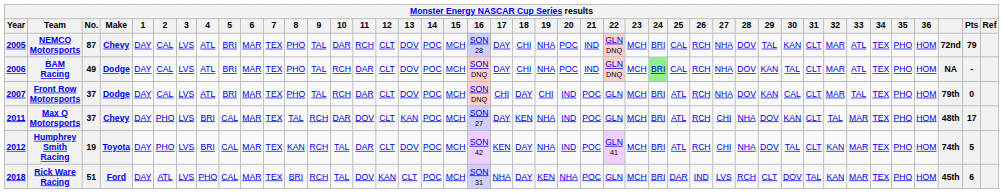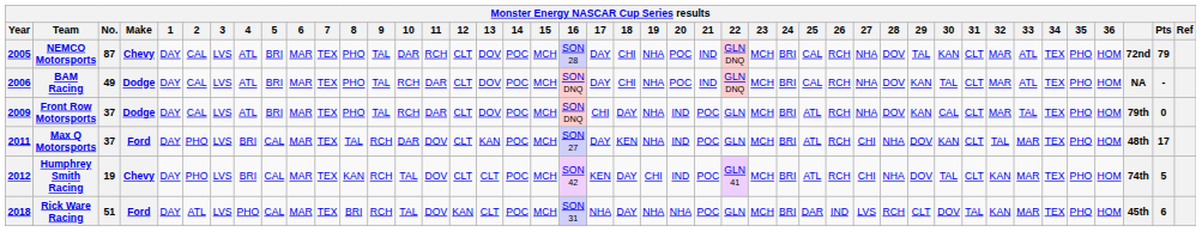 <table class="wikitable" style="text-align:center; font-size:75%">
 <tr>
 <th colspan=45><a href='#'>Monster Energy NASCAR Cup Series</a> results</th>
 </tr>
 <tr>
 <th>Year</th>
 <th>Team</th>
 <th>No.</th>
 <th>Make</th>
 <th>1</th>
 <th>2</th>
 <th>3</th>
 <th>4</th>
 <th>5</th>
 <th>6</th>
 <th>7</th>
 <th>8</th>
 <th>9</th>
 <th>10</th>
 <th>11</th>
 <th>12</th>
 <th>13</th>
 <th>14</th>
 <th>15</th>
 <th>16</th>
 <th>17</th>
 <th>18</th>
 <th>19</th>
 <th>20</th>
 <th>21</th>
 <th>22</th>
 <th>23</th>
 <th>24</th>
 <th>25</th>
 <th>26</th>
 <th>27</th>
 <th>28</th>
 <th>29</th>
 <th>30</th>
 <th>31</th>
 <th>32</th>
 <th>33</th>
 <th>34</th>
 <th>35</th>
 <th>36</th>
 <th></th>
 <th>Pts</th>
 <th>Ref</th>
 </tr>
 <tr>
 <th><a href='#'>2005</a></th>
 <th><a href='#'>NEMCO Motorsports</a></th>
 <th>87</th>
 <th><a href='#'>Chevy</a></th>
 <td><a href='#'>DAY</a></td>
 <td><a href='#'>CAL</a></td>
 <td><a href='#'>LVS</a></td>
 <td><a href='#'>ATL</a></td>
 <td><a href='#'>BRI</a></td>
 <td><a href='#'>MAR</a></td>
 <td><a href='#'>TEX</a></td>
 <td><a href='#'>PHO</a></td>
 <td><a href='#'>TAL</a></td>
 <td><a href='#'>DAR</a></td>
 <td><a href='#'>RCH</a></td>
 <td><a href='#'>CLT</a></td>
 <td><a href='#'>DOV</a></td>
 <td><a href='#'>POC</a></td>
 <td><a href='#'>MCH</a></td>
 <td style="background:#CFCFFF;"><a href='#'>SON</a><br><small>28</small></td>
 <td><a href='#'>DAY</a></td>
 <td><a href='#'>CHI</a></td>
 <td><a href='#'>NHA</a></td>
 <td><a href='#'>POC</a></td>
 <td><a href='#'>IND</a></td>
 <td style="background:#FFCFCF;"><a href='#'>GLN</a><br><small>DNQ</small></td>
 <td><a href='#'>MCH</a></td>
 <td><a href='#'>BRI</a></td>
 <td><a href='#'>CAL</a></td>
 <td><a href='#'>RCH</a></td>
 <td><a href='#'>NHA</a></td>
 <td><a href='#'>DOV</a></td>
 <td><a href='#'>TAL</a></td>
 <td><a href='#'>KAN</a></td>
 <td><a href='#'>CLT</a></td>
 <td><a href='#'>MAR</a></td>
 <td><a href='#'>ATL</a></td>
 <td><a href='#'>TEX</a></td>
 <td><a href='#'>PHO</a></td>
 <td><a href='#'>HOM</a></td>
 <th>72nd</th>
 <th>79</th>
 <th></th>
 </tr>
 <tr>
 <th><a href='#'>2006</a></th>
 <th><a href='#'>BAM Racing</a></th>
 <th>49</th>
 <th><a href='#'>Dodge</a></th>
 <td><a href='#'>DAY</a></td>
 <td><a href='#'>CAL</a></td>
 <td><a href='#'>LVS</a></td>
 <td><a href='#'>ATL</a></td>
 <td><a href='#'>BRI</a></td>
 <td><a href='#'>MAR</a></td>
 <td><a href='#'>TEX</a></td>
 <td><a href='#'>PHO</a></td>
 <td><a href='#'>TAL</a></td>
 <td><a href='#'>RCH</a></td>
 <td><a href='#'>DAR</a></td>
 <td><a href='#'>CLT</a></td>
 <td><a href='#'>DOV</a></td>
 <td><a href='#'>POC</a></td>
 <td><a href='#'>MCH</a></td>
 <td style="background:#FFCFCF;"><a href='#'>SON</a><br><small>DNQ</small></td>
 <td><a href='#'>DAY</a></td>
 <td><a href='#'>CHI</a></td>
 <td><a href='#'>NHA</a></td>
 <td><a href='#'>POC</a></td>
 <td><a href='#'>IND</a></td>
 <td style="background:#FFCFCF;"><a href='#'>GLN</a><br><small>DNQ</small></td>
 <td><a href='#'>MCH</a></td>
-<td style="background: lightgreen;"><a href='#'>BRI</a></td>
+<td><a href='#'>BRI</a></td>
 <td><a href='#'>CAL</a></td>
 <td><a href='#'>RCH</a></td>
 <td><a href='#'>NHA</a></td>
 <td><a href='#'>DOV</a></td>
 <td><a href='#'>KAN</a></td>
 <td><a href='#'>TAL</a></td>
 <td><a href='#'>CLT</a></td>
 <td><a href='#'>MAR</a></td>
 <td><a href='#'>ATL</a></td>
 <td><a href='#'>TEX</a></td>
 <td><a href='#'>PHO</a></td>
 <td><a href='#'>HOM</a></td>
 <th>NA</th>
 <th>-</th>
 <th></th>
 </tr>
 <tr>
-<th><a href='#'>2007</a></th>
+<th><a href='#'>2009</a></th>
 <th><a href='#'>Front Row Motorsports</a></th>
 <th>37</th>
 <th><a href='#'>Dodge</a></th>
 <td><a href='#'>DAY</a></td>
 <td><a href='#'>CAL</a></td>
 <td><a href='#'>LVS</a></td>
 <td><a href='#'>ATL</a></td>
 <td><a href='#'>BRI</a></td>
 <td><a href='#'>MAR</a></td>
 <td><a href='#'>TEX</a></td>
 <td><a href='#'>PHO</a></td>
 <td><a href='#'>TAL</a></td>
 <td><a href='#'>RCH</a></td>
 <td><a href='#'>DAR</a></td>
 <td><a href='#'>CLT</a></td>
 <td><a href='#'>DOV</a></td>
 <td><a href='#'>POC</a></td>
 <td><a href='#'>MCH</a></td>
 <td style="background:#FFCFCF;"><a href='#'>SON</a><br><small>DNQ</small></td>
 <td><a href='#'>CHI</a></td>
 <td><a href='#'>DAY</a></td>
-<td><a href='#'>CHI</a></td>
+<td><a href='#'>NHA</a></td>
 <td><a href='#'>IND</a></td>
 <td><a href='#'>POC</a></td>
 <td><a href='#'>GLN</a></td>
 <td><a href='#'>MCH</a></td>
 <td><a href='#'>BRI</a></td>
 <td><a href='#'>ATL</a></td>
 <td><a href='#'>RCH</a></td>
 <td><a href='#'>NHA</a></td>
 <td><a href='#'>DOV</a></td>
 <td><a href='#'>KAN</a></td>
 <td><a href='#'>CAL</a></td>
 <td><a href='#'>CLT</a></td>
 <td><a href='#'>MAR</a></td>
 <td><a href='#'>TAL</a></td>
 <td><a href='#'>TEX</a></td>
 <td><a href='#'>PHO</a></td>
 <td><a href='#'>HOM</a></td>
 <th>79th</th>
 <th>0</th>
 <th></th>
 </tr>
 <tr>
 <th><a href='#'>2011</a></th>
 <th><a href='#'>Max Q Motorsports</a></th>
 <th>37</th>
-<th><a href='#'>Chevy</a></th>
+<th><a href='#'>Ford</a></th>
 <td><a href='#'>DAY</a></td>
 <td><a href='#'>PHO</a></td>
 <td><a href='#'>LVS</a></td>
 <td><a href='#'>BRI</a></td>
 <td><a href='#'>CAL</a></td>
 <td><a href='#'>MAR</a></td>
 <td><a href='#'>TEX</a></td>
 <td><a href='#'>TAL</a></td>
 <td><a href='#'>RCH</a></td>
 <td><a href='#'>DAR</a></td>
 <td><a href='#'>DOV</a></td>
 <td><a href='#'>CLT</a></td>
 <td><a href='#'>KAN</a></td>
 <td><a href='#'>POC</a></td>
 <td><a href='#'>MCH</a></td>
 <td style="background:#CFCFFF;"><a href='#'>SON</a><br><small>27</small></td>
 <td><a href='#'>DAY</a></td>
 <td><a href='#'>KEN</a></td>
 <td><a href='#'>NHA</a></td>
 <td><a href='#'>IND</a></td>
 <td><a href='#'>POC</a></td>
 <td><a href='#'>GLN</a></td>
 <td><a href='#'>MCH</a></td>
 <td><a href='#'>BRI</a></td>
 <td><a href='#'>ATL</a></td>
 <td><a href='#'>RCH</a></td>
 <td><a href='#'>CHI</a></td>
 <td><a href='#'>NHA</a></td>
 <td><a href='#'>DOV</a></td>
 <td><a href='#'>KAN</a></td>
 <td><a href='#'>CLT</a></td>
 <td><a href='#'>TAL</a></td>
 <td><a href='#'>MAR</a></td>
 <td><a href='#'>TEX</a></td>
 <td><a href='#'>PHO</a></td>
 <td><a href='#'>HOM</a></td>
 <th>48th</th>
 <th>17</th>
 <th></th>
 </tr>
 <tr>
 <th><a href='#'>2012</a></th>
 <th><a href='#'>Humphrey Smith Racing</a></th>
 <th>19</th>
-<th><a href='#'>Toyota</a></th>
+<th><a href='#'>Chevy</a></th>
 <td><a href='#'>DAY</a></td>
 <td><a href='#'>PHO</a></td>
 <td><a href='#'>LVS</a></td>
 <td><a href='#'>BRI</a></td>
 <td><a href='#'>CAL</a></td>
 <td><a href='#'>MAR</a></td>
 <td><a href='#'>TEX</a></td>
 <td><a href='#'>KAN</a></td>
 <td><a href='#'>RCH</a></td>
 <td><a href='#'>TAL</a></td>
-<td><a href='#'>DAR</a></td>
+<td><a href='#'>DOV</a></td>
 <td><a href='#'>CLT</a></td>
-<td><a href='#'>DOV</a></td>
+<td><a href='#'>CLT</a></td>
 <td><a href='#'>POC</a></td>
 <td><a href='#'>MCH</a></td>
 <td style="background:#EFCFFF;"><a href='#'>SON</a><br><small>42</small></td>
 <td><a href='#'>KEN</a></td>
 <td><a href='#'>DAY</a></td>
-<td><a href='#'>NHA</a></td>
+<td><a href='#'>CHI</a></td>
 <td><a href='#'>IND</a></td>
 <td><a href='#'>POC</a></td>
 <td style="background:#EFCFFF;"><a href='#'>GLN</a><br><small>41</small></td>
 <td><a href='#'>MCH</a></td>
 <td><a href='#'>BRI</a></td>
 <td><a href='#'>ATL</a></td>
 <td><a href='#'>RCH</a></td>
 <td><a href='#'>CHI</a></td>
 <td><a href='#'>NHA</a></td>
 <td><a href='#'>DOV</a></td>
 <td><a href='#'>TAL</a></td>
 <td><a href='#'>CLT</a></td>
 <td><a href='#'>KAN</a></td>
 <td><a href='#'>MAR</a></td>
 <td><a href='#'>TEX</a></td>
 <td><a href='#'>PHO</a></td>
 <td><a href='#'>HOM</a></td>
 <th>74th</th>
 <th>5</th>
 <th></th>
 </tr>
 <tr>
 <th><a href='#'>2018</a></th>
 <th><a href='#'>Rick Ware Racing</a></th>
 <th>51</th>
 <th><a href='#'>Ford</a></th>
 <td><a href='#'>DAY</a></td>
 <td><a href='#'>ATL</a></td>
 <td><a href='#'>LVS</a></td>
 <td><a href='#'>PHO</a></td>
 <td><a href='#'>CAL</a></td>
 <td><a href='#'>MAR</a></td>
 <td><a href='#'>TEX</a></td>
 <td><a href='#'>BRI</a></td>
 <td><a href='#'>RCH</a></td>
 <td><a href='#'>TAL</a></td>
 <td><a href='#'>DOV</a></td>
 <td><a href='#'>KAN</a></td>
 <td><a href='#'>CLT</a></td>
 <td><a href='#'>POC</a></td>
 <td><a href='#'>MCH</a></td>
 <td style="background:#CFCFFF;"><a href='#'>SON</a><br><small>31</small></td>
 <td><a href='#'>NHA</a></td>
 <td><a href='#'>DAY</a></td>
-<td><a href='#'>KEN</a></td>
+<td><a href='#'>NHA</a></td>
 <td><a href='#'>NHA</a></td>
 <td><a href='#'>POC</a></td>
 <td><a href='#'>GLN</a></td>
 <td><a href='#'>MCH</a></td>
 <td><a href='#'>BRI</a></td>
 <td><a href='#'>DAR</a></td>
 <td><a href='#'>IND</a></td>
 <td><a href='#'>LVS</a></td>
 <td><a href='#'>RCH</a></td>
 <td><a href='#'>CLT</a></td>
 <td><a href='#'>DOV</a></td>
 <td><a href='#'>TAL</a></td>
 <td><a href='#'>KAN</a></td>
 <td><a href='#'>MAR</a></td>
 <td><a href='#'>TEX</a></td>
 <td><a href='#'>PHO</a></td>
 <td><a href='#'>HOM</a></td>
 <th>45th</th>
 <th>6</th>
 <th></th>
 </tr>
 </table>
